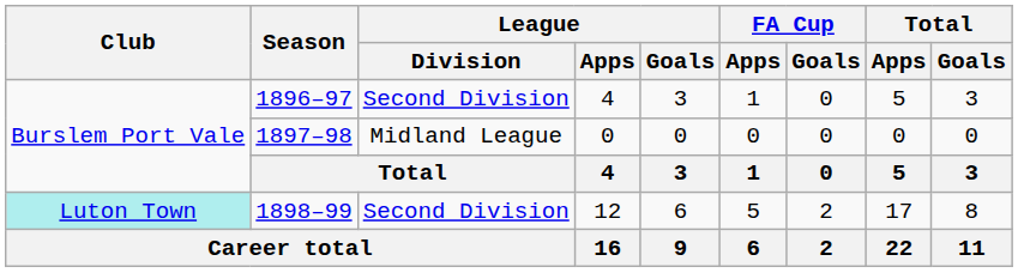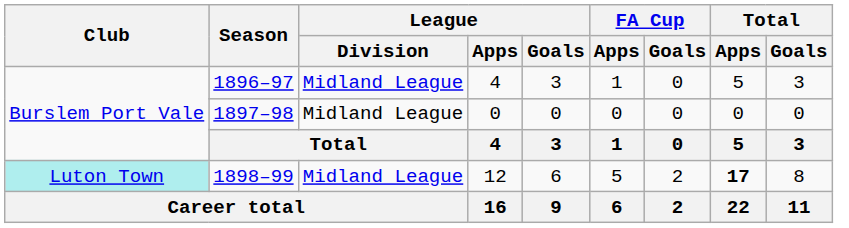 <table class="wikitable" style="text-align:center">
 <tr>
 <th rowspan="2">Club</th>
 <th rowspan="2">Season</th>
 <th colspan="3">League</th>
 <th colspan="2"><a href='#'>FA Cup</a></th>
 <th colspan="2">Total</th>
 </tr>
 <tr>
 <th>Division</th>
 <th>Apps</th>
 <th>Goals</th>
 <th>Apps</th>
 <th>Goals</th>
 <th>Apps</th>
 <th>Goals</th>
 </tr>
 <tr>
 <td rowspan="3"><a href='#'>Burslem Port Vale</a></td>
 <td><a href='#'>1896–97</a></td>
-<td><a href='#'>Second Division</a></td>
+<td><a href='#'>Midland League</a></td>
 <td>4</td>
 <td>3</td>
 <td>1</td>
 <td>0</td>
 <td>5</td>
 <td>3</td>
 </tr>
 <tr>
 <td><a href='#'>1897–98</a></td>
 <td>Midland League</td>
 <td>0</td>
 <td>0</td>
 <td>0</td>
 <td>0</td>
 <td>0</td>
 <td>0</td>
 </tr>
 <tr>
 <th colspan="2">Total</th>
 <th>4</th>
 <th>3</th>
 <th>1</th>
 <th>0</th>
 <th>5</th>
 <th>3</th>
 </tr>
 <tr>
 <td style="background: paleturquoise;"><a href='#'>Luton Town</a></td>
 <td><a href='#'>1898–99</a></td>
-<td><a href='#'>Second Division</a></td>
+<td><a href='#'>Midland League</a></td>
 <td>12</td>
 <td>6</td>
 <td>5</td>
 <td>2</td>
-<td>17</td>
+<td><strong>17</strong></td>
 <td>8</td>
 </tr>
 <tr>
 <th colspan="3">Career total</th>
 <th>16</th>
 <th>9</th>
 <th>6</th>
 <th>2</th>
 <th>22</th>
 <th>11</th>
 </tr>
 </table>
